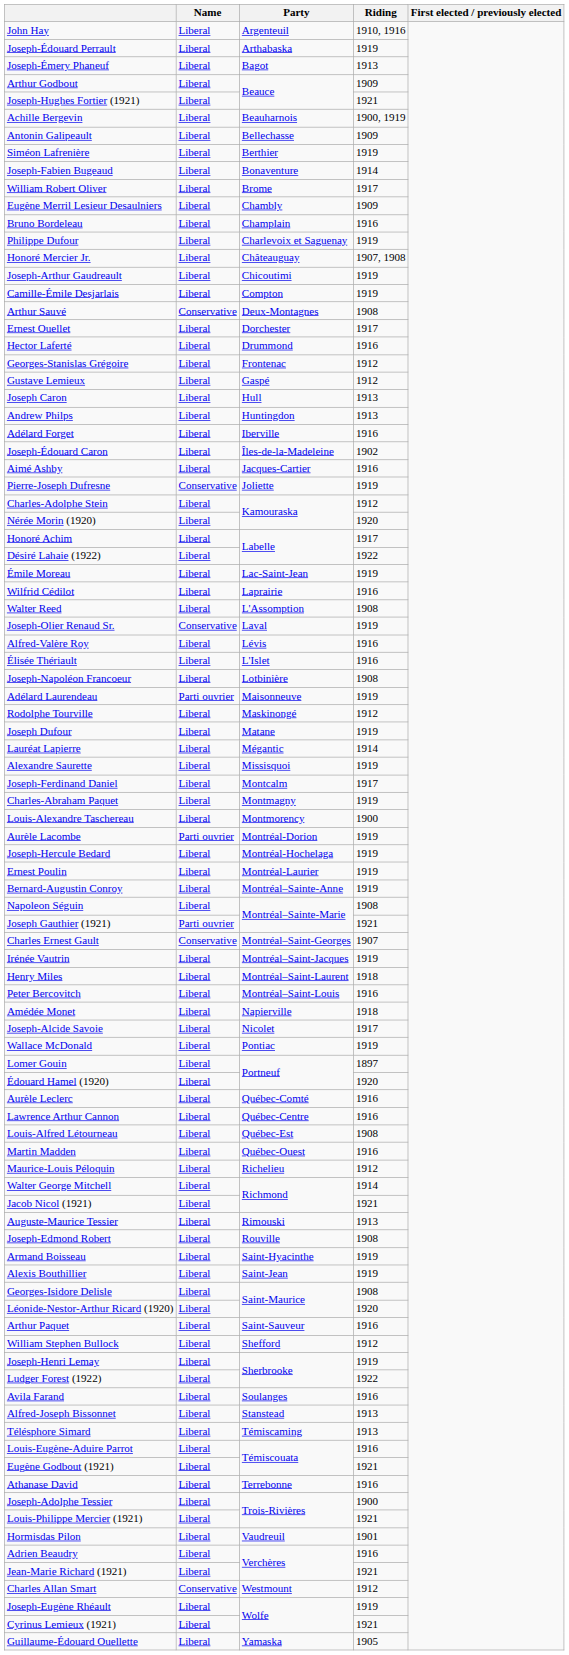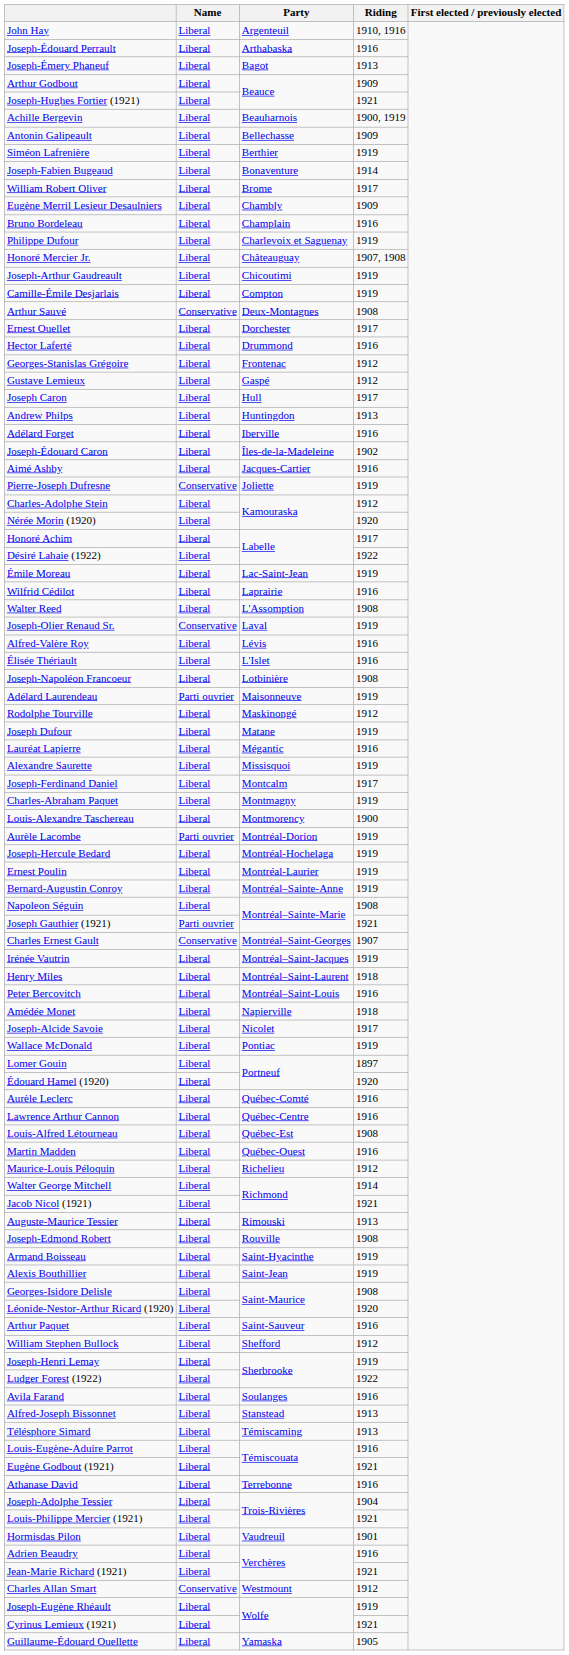 <table class="wikitable sortable">
 <tr>
 <th></th>
 <th>Name</th>
 <th>Party</th>
 <th>Riding</th>
 <th>First elected / previously elected</th>
 </tr>
 <tr>
 <td><a href='#'>John Hay</a></td>
 <td><a href='#'>Liberal</a></td>
 <td><a href='#'>Argenteuil</a></td>
 <td>1910, 1916</td>
 </tr>
 <tr>
 <td><a href='#'>Joseph-Édouard Perrault</a></td>
 <td><a href='#'>Liberal</a></td>
 <td><a href='#'>Arthabaska</a></td>
-<td>1919</td>
+<td>1916</td>
 </tr>
 <tr>
 <td><a href='#'>Joseph-Émery Phaneuf</a></td>
 <td><a href='#'>Liberal</a></td>
 <td><a href='#'>Bagot</a></td>
 <td>1913</td>
 </tr>
 <tr>
 <td><a href='#'>Arthur Godbout</a></td>
 <td><a href='#'>Liberal</a></td>
 <td rowspan=2><a href='#'>Beauce</a></td>
 <td>1909</td>
 </tr>
 <tr>
 <td><a href='#'>Joseph-Hughes Fortier</a> (1921)</td>
 <td><a href='#'>Liberal</a></td>
 <td>1921</td>
 </tr>
 <tr>
 <td><a href='#'>Achille Bergevin</a></td>
 <td><a href='#'>Liberal</a></td>
 <td><a href='#'>Beauharnois</a></td>
 <td>1900, 1919</td>
 </tr>
 <tr>
 <td><a href='#'>Antonin Galipeault</a></td>
 <td><a href='#'>Liberal</a></td>
 <td><a href='#'>Bellechasse</a></td>
 <td>1909</td>
 </tr>
 <tr>
 <td><a href='#'>Siméon Lafrenière</a></td>
 <td><a href='#'>Liberal</a></td>
 <td><a href='#'>Berthier</a></td>
 <td>1919</td>
 </tr>
 <tr>
 <td><a href='#'>Joseph-Fabien Bugeaud</a></td>
 <td><a href='#'>Liberal</a></td>
 <td><a href='#'>Bonaventure</a></td>
 <td>1914</td>
 </tr>
 <tr>
 <td><a href='#'>William Robert Oliver</a></td>
 <td><a href='#'>Liberal</a></td>
 <td><a href='#'>Brome</a></td>
 <td>1917</td>
 </tr>
 <tr>
 <td><a href='#'>Eugène Merril Lesieur Desaulniers</a></td>
 <td><a href='#'>Liberal</a></td>
 <td><a href='#'>Chambly</a></td>
 <td>1909</td>
 </tr>
 <tr>
 <td><a href='#'>Bruno Bordeleau</a></td>
 <td><a href='#'>Liberal</a></td>
 <td><a href='#'>Champlain</a></td>
 <td>1916</td>
 </tr>
 <tr>
 <td><a href='#'>Philippe Dufour</a></td>
 <td><a href='#'>Liberal</a></td>
 <td><a href='#'>Charlevoix et Saguenay</a></td>
 <td>1919</td>
 </tr>
 <tr>
 <td><a href='#'>Honoré Mercier Jr.</a></td>
 <td><a href='#'>Liberal</a></td>
 <td><a href='#'>Châteauguay</a></td>
 <td>1907, 1908</td>
 </tr>
 <tr>
 <td><a href='#'>Joseph-Arthur Gaudreault</a></td>
 <td><a href='#'>Liberal</a></td>
 <td><a href='#'>Chicoutimi</a></td>
 <td>1919</td>
 </tr>
 <tr>
 <td><a href='#'>Camille-Émile Desjarlais</a></td>
 <td><a href='#'>Liberal</a></td>
 <td><a href='#'>Compton</a></td>
 <td>1919</td>
 </tr>
 <tr>
 <td><a href='#'>Arthur Sauvé</a></td>
 <td><a href='#'>Conservative</a></td>
 <td><a href='#'>Deux-Montagnes</a></td>
 <td>1908</td>
 </tr>
 <tr>
 <td><a href='#'>Ernest Ouellet</a></td>
 <td><a href='#'>Liberal</a></td>
 <td><a href='#'>Dorchester</a></td>
 <td>1917</td>
 </tr>
 <tr>
 <td><a href='#'>Hector Laferté</a></td>
 <td><a href='#'>Liberal</a></td>
 <td><a href='#'>Drummond</a></td>
 <td>1916</td>
 </tr>
 <tr>
 <td><a href='#'>Georges-Stanislas Grégoire</a></td>
 <td><a href='#'>Liberal</a></td>
 <td><a href='#'>Frontenac</a></td>
 <td>1912</td>
 </tr>
 <tr>
 <td><a href='#'>Gustave Lemieux</a></td>
 <td><a href='#'>Liberal</a></td>
 <td><a href='#'>Gaspé</a></td>
 <td>1912</td>
 </tr>
 <tr>
 <td><a href='#'>Joseph Caron</a></td>
 <td><a href='#'>Liberal</a></td>
 <td><a href='#'>Hull</a></td>
-<td>1913</td>
+<td>1917</td>
 </tr>
 <tr>
 <td><a href='#'>Andrew Philps</a></td>
 <td><a href='#'>Liberal</a></td>
 <td><a href='#'>Huntingdon</a></td>
 <td>1913</td>
 </tr>
 <tr>
 <td><a href='#'>Adélard Forget</a></td>
 <td><a href='#'>Liberal</a></td>
 <td><a href='#'>Iberville</a></td>
 <td>1916</td>
 </tr>
 <tr>
 <td><a href='#'>Joseph-Édouard Caron</a></td>
 <td><a href='#'>Liberal</a></td>
 <td><a href='#'>Îles-de-la-Madeleine</a></td>
 <td>1902</td>
 </tr>
 <tr>
 <td><a href='#'>Aimé Ashby</a></td>
 <td><a href='#'>Liberal</a></td>
 <td><a href='#'>Jacques-Cartier</a></td>
 <td>1916</td>
 </tr>
 <tr>
 <td><a href='#'>Pierre-Joseph Dufresne</a></td>
 <td><a href='#'>Conservative</a></td>
 <td><a href='#'>Joliette</a></td>
 <td>1919</td>
 </tr>
 <tr>
 <td><a href='#'>Charles-Adolphe Stein</a></td>
 <td><a href='#'>Liberal</a></td>
 <td rowspan=2><a href='#'>Kamouraska</a></td>
 <td>1912</td>
 </tr>
 <tr>
 <td><a href='#'>Nérée Morin</a> (1920)</td>
 <td><a href='#'>Liberal</a></td>
 <td>1920</td>
 </tr>
 <tr>
 <td><a href='#'>Honoré Achim</a></td>
 <td><a href='#'>Liberal</a></td>
 <td rowspan=2><a href='#'>Labelle</a></td>
 <td>1917</td>
 </tr>
 <tr>
 <td><a href='#'>Désiré Lahaie</a> (1922)</td>
 <td><a href='#'>Liberal</a></td>
 <td>1922</td>
 </tr>
 <tr>
 <td><a href='#'>Émile Moreau</a></td>
 <td><a href='#'>Liberal</a></td>
 <td><a href='#'>Lac-Saint-Jean</a></td>
 <td>1919</td>
 </tr>
 <tr>
 <td><a href='#'>Wilfrid Cédilot</a></td>
 <td><a href='#'>Liberal</a></td>
 <td><a href='#'>Laprairie</a></td>
 <td>1916</td>
 </tr>
 <tr>
 <td><a href='#'>Walter Reed</a></td>
 <td><a href='#'>Liberal</a></td>
 <td><a href='#'>L'Assomption</a></td>
 <td>1908</td>
 </tr>
 <tr>
 <td><a href='#'>Joseph-Olier Renaud Sr.</a></td>
 <td><a href='#'>Conservative</a></td>
 <td><a href='#'>Laval</a></td>
 <td>1919</td>
 </tr>
 <tr>
 <td><a href='#'>Alfred-Valère Roy</a></td>
 <td><a href='#'>Liberal</a></td>
 <td><a href='#'>Lévis</a></td>
 <td>1916</td>
 </tr>
 <tr>
 <td><a href='#'>Élisée Thériault</a></td>
 <td><a href='#'>Liberal</a></td>
 <td><a href='#'>L'Islet</a></td>
 <td>1916</td>
 </tr>
 <tr>
 <td><a href='#'>Joseph-Napoléon Francoeur</a></td>
 <td><a href='#'>Liberal</a></td>
 <td><a href='#'>Lotbinière</a></td>
 <td>1908</td>
 </tr>
 <tr>
 <td><a href='#'>Adélard Laurendeau</a></td>
 <td><a href='#'>Parti ouvrier</a></td>
 <td><a href='#'>Maisonneuve</a></td>
 <td>1919</td>
 </tr>
 <tr>
 <td><a href='#'>Rodolphe Tourville</a></td>
 <td><a href='#'>Liberal</a></td>
 <td><a href='#'>Maskinongé</a></td>
 <td>1912</td>
 </tr>
 <tr>
 <td><a href='#'>Joseph Dufour</a></td>
 <td><a href='#'>Liberal</a></td>
 <td><a href='#'>Matane</a></td>
 <td>1919</td>
 </tr>
 <tr>
 <td><a href='#'>Lauréat Lapierre</a></td>
 <td><a href='#'>Liberal</a></td>
 <td><a href='#'>Mégantic</a></td>
-<td>1914</td>
+<td>1916</td>
 </tr>
 <tr>
 <td><a href='#'>Alexandre Saurette</a></td>
 <td><a href='#'>Liberal</a></td>
 <td><a href='#'>Missisquoi</a></td>
 <td>1919</td>
 </tr>
 <tr>
 <td><a href='#'>Joseph-Ferdinand Daniel</a></td>
 <td><a href='#'>Liberal</a></td>
 <td><a href='#'>Montcalm</a></td>
 <td>1917</td>
 </tr>
 <tr>
 <td><a href='#'>Charles-Abraham Paquet</a></td>
 <td><a href='#'>Liberal</a></td>
 <td><a href='#'>Montmagny</a></td>
 <td>1919</td>
 </tr>
 <tr>
 <td><a href='#'>Louis-Alexandre Taschereau</a></td>
 <td><a href='#'>Liberal</a></td>
 <td><a href='#'>Montmorency</a></td>
 <td>1900</td>
 </tr>
 <tr>
 <td><a href='#'>Aurèle Lacombe</a></td>
 <td><a href='#'>Parti ouvrier</a></td>
 <td><a href='#'>Montréal-Dorion</a></td>
 <td>1919</td>
 </tr>
 <tr>
 <td><a href='#'>Joseph-Hercule Bedard</a></td>
 <td><a href='#'>Liberal</a></td>
 <td><a href='#'>Montréal-Hochelaga</a></td>
 <td>1919</td>
 </tr>
 <tr>
 <td><a href='#'>Ernest Poulin</a></td>
 <td><a href='#'>Liberal</a></td>
 <td><a href='#'>Montréal-Laurier</a></td>
 <td>1919</td>
 </tr>
 <tr>
 <td><a href='#'>Bernard-Augustin Conroy</a></td>
 <td><a href='#'>Liberal</a></td>
 <td><a href='#'>Montréal–Sainte-Anne</a></td>
 <td>1919</td>
 </tr>
 <tr>
 <td><a href='#'>Napoleon Séguin</a></td>
 <td><a href='#'>Liberal</a></td>
 <td rowspan=2><a href='#'>Montréal–Sainte-Marie</a></td>
 <td>1908</td>
 </tr>
 <tr>
 <td><a href='#'>Joseph Gauthier</a> (1921)</td>
 <td><a href='#'>Parti ouvrier</a></td>
 <td>1921</td>
 </tr>
 <tr>
 <td><a href='#'>Charles Ernest Gault</a></td>
 <td><a href='#'>Conservative</a></td>
 <td><a href='#'>Montréal–Saint-Georges</a></td>
 <td>1907</td>
 </tr>
 <tr>
 <td><a href='#'>Irénée Vautrin</a></td>
 <td><a href='#'>Liberal</a></td>
 <td><a href='#'>Montréal–Saint-Jacques</a></td>
 <td>1919</td>
 </tr>
 <tr>
 <td><a href='#'>Henry Miles</a></td>
 <td><a href='#'>Liberal</a></td>
 <td><a href='#'>Montréal–Saint-Laurent</a></td>
 <td>1918</td>
 </tr>
 <tr>
 <td><a href='#'>Peter Bercovitch</a></td>
 <td><a href='#'>Liberal</a></td>
 <td><a href='#'>Montréal–Saint-Louis</a></td>
 <td>1916</td>
 </tr>
 <tr>
 <td><a href='#'>Amédée Monet</a></td>
 <td><a href='#'>Liberal</a></td>
 <td><a href='#'>Napierville</a></td>
 <td>1918</td>
 </tr>
 <tr>
 <td><a href='#'>Joseph-Alcide Savoie</a></td>
 <td><a href='#'>Liberal</a></td>
 <td><a href='#'>Nicolet</a></td>
 <td>1917</td>
 </tr>
 <tr>
 <td><a href='#'>Wallace McDonald</a></td>
 <td><a href='#'>Liberal</a></td>
 <td><a href='#'>Pontiac</a></td>
 <td>1919</td>
 </tr>
 <tr>
 <td><a href='#'>Lomer Gouin</a></td>
 <td><a href='#'>Liberal</a></td>
 <td rowspan=2><a href='#'>Portneuf</a></td>
 <td>1897</td>
 </tr>
 <tr>
 <td><a href='#'>Édouard Hamel</a> (1920)</td>
 <td><a href='#'>Liberal</a></td>
 <td>1920</td>
 </tr>
 <tr>
 <td><a href='#'>Aurèle Leclerc</a></td>
 <td><a href='#'>Liberal</a></td>
 <td><a href='#'>Québec-Comté</a></td>
 <td>1916</td>
 </tr>
 <tr>
 <td><a href='#'>Lawrence Arthur Cannon</a></td>
 <td><a href='#'>Liberal</a></td>
 <td><a href='#'>Québec-Centre</a></td>
 <td>1916</td>
 </tr>
 <tr>
 <td><a href='#'>Louis-Alfred Létourneau</a></td>
 <td><a href='#'>Liberal</a></td>
 <td><a href='#'>Québec-Est</a></td>
 <td>1908</td>
 </tr>
 <tr>
 <td><a href='#'>Martin Madden</a></td>
 <td><a href='#'>Liberal</a></td>
 <td><a href='#'>Québec-Ouest</a></td>
 <td>1916</td>
 </tr>
 <tr>
 <td><a href='#'>Maurice-Louis Péloquin</a></td>
 <td><a href='#'>Liberal</a></td>
 <td><a href='#'>Richelieu</a></td>
 <td>1912</td>
 </tr>
 <tr>
 <td><a href='#'>Walter George Mitchell</a></td>
 <td><a href='#'>Liberal</a></td>
 <td rowspan=2><a href='#'>Richmond</a></td>
 <td>1914</td>
 </tr>
 <tr>
 <td><a href='#'>Jacob Nicol</a> (1921)</td>
 <td><a href='#'>Liberal</a></td>
 <td>1921</td>
 </tr>
 <tr>
 <td><a href='#'>Auguste-Maurice Tessier</a></td>
 <td><a href='#'>Liberal</a></td>
 <td><a href='#'>Rimouski</a></td>
 <td>1913</td>
 </tr>
 <tr>
 <td><a href='#'>Joseph-Edmond Robert</a></td>
 <td><a href='#'>Liberal</a></td>
 <td><a href='#'>Rouville</a></td>
 <td>1908</td>
 </tr>
 <tr>
 <td><a href='#'>Armand Boisseau</a></td>
 <td><a href='#'>Liberal</a></td>
 <td><a href='#'>Saint-Hyacinthe</a></td>
 <td>1919</td>
 </tr>
 <tr>
 <td><a href='#'>Alexis Bouthillier</a></td>
 <td><a href='#'>Liberal</a></td>
 <td><a href='#'>Saint-Jean</a></td>
 <td>1919</td>
 </tr>
 <tr>
 <td><a href='#'>Georges-Isidore Delisle</a></td>
 <td><a href='#'>Liberal</a></td>
 <td rowspan=2><a href='#'>Saint-Maurice</a></td>
 <td>1908</td>
 </tr>
 <tr>
 <td><a href='#'>Léonide-Nestor-Arthur Ricard</a> (1920)</td>
 <td><a href='#'>Liberal</a></td>
 <td>1920</td>
 </tr>
 <tr>
 <td><a href='#'>Arthur Paquet</a></td>
 <td><a href='#'>Liberal</a></td>
 <td><a href='#'>Saint-Sauveur</a></td>
 <td>1916</td>
 </tr>
 <tr>
 <td><a href='#'>William Stephen Bullock</a></td>
 <td><a href='#'>Liberal</a></td>
 <td><a href='#'>Shefford</a></td>
 <td>1912</td>
 </tr>
 <tr>
 <td><a href='#'>Joseph-Henri Lemay</a></td>
 <td><a href='#'>Liberal</a></td>
 <td rowspan=2><a href='#'>Sherbrooke</a></td>
 <td>1919</td>
 </tr>
 <tr>
 <td><a href='#'>Ludger Forest</a> (1922)</td>
 <td><a href='#'>Liberal</a></td>
 <td>1922</td>
 </tr>
 <tr>
 <td><a href='#'>Avila Farand</a></td>
 <td><a href='#'>Liberal</a></td>
 <td><a href='#'>Soulanges</a></td>
 <td>1916</td>
 </tr>
 <tr>
 <td><a href='#'>Alfred-Joseph Bissonnet</a></td>
 <td><a href='#'>Liberal</a></td>
 <td><a href='#'>Stanstead</a></td>
 <td>1913</td>
 </tr>
 <tr>
 <td><a href='#'>Télésphore Simard</a></td>
 <td><a href='#'>Liberal</a></td>
 <td><a href='#'>Témiscaming</a></td>
 <td>1913</td>
 </tr>
 <tr>
 <td><a href='#'>Louis-Eugène-Aduire Parrot</a></td>
 <td><a href='#'>Liberal</a></td>
 <td rowspan=2><a href='#'>Témiscouata</a></td>
 <td>1916</td>
 </tr>
 <tr>
 <td><a href='#'>Eugène Godbout</a> (1921)</td>
 <td><a href='#'>Liberal</a></td>
 <td>1921</td>
 </tr>
 <tr>
 <td><a href='#'>Athanase David</a></td>
 <td><a href='#'>Liberal</a></td>
 <td><a href='#'>Terrebonne</a></td>
 <td>1916</td>
 </tr>
 <tr>
 <td><a href='#'>Joseph-Adolphe Tessier</a></td>
 <td><a href='#'>Liberal</a></td>
 <td rowspan=2><a href='#'>Trois-Rivières</a></td>
-<td>1900</td>
+<td>1904</td>
 </tr>
 <tr>
 <td><a href='#'>Louis-Philippe Mercier</a> (1921)</td>
 <td><a href='#'>Liberal</a></td>
 <td>1921</td>
 </tr>
 <tr>
 <td><a href='#'>Hormisdas Pilon</a></td>
 <td><a href='#'>Liberal</a></td>
 <td><a href='#'>Vaudreuil</a></td>
 <td>1901</td>
 </tr>
 <tr>
 <td><a href='#'>Adrien Beaudry</a></td>
 <td><a href='#'>Liberal</a></td>
 <td rowspan=2><a href='#'>Verchères</a></td>
 <td>1916</td>
 </tr>
 <tr>
 <td><a href='#'>Jean-Marie Richard</a> (1921)</td>
 <td><a href='#'>Liberal</a></td>
 <td>1921</td>
 </tr>
 <tr>
 <td><a href='#'>Charles Allan Smart</a></td>
 <td><a href='#'>Conservative</a></td>
 <td><a href='#'>Westmount</a></td>
 <td>1912</td>
 </tr>
 <tr>
 <td><a href='#'>Joseph-Eugène Rhéault</a></td>
 <td><a href='#'>Liberal</a></td>
 <td rowspan=2><a href='#'>Wolfe</a></td>
 <td>1919</td>
 </tr>
 <tr>
 <td><a href='#'>Cyrinus Lemieux</a> (1921)</td>
 <td><a href='#'>Liberal</a></td>
 <td>1921</td>
 </tr>
 <tr>
 <td><a href='#'>Guillaume-Édouard Ouellette</a></td>
 <td><a href='#'>Liberal</a></td>
 <td><a href='#'>Yamaska</a></td>
 <td>1905</td>
 </tr>
 </table>
